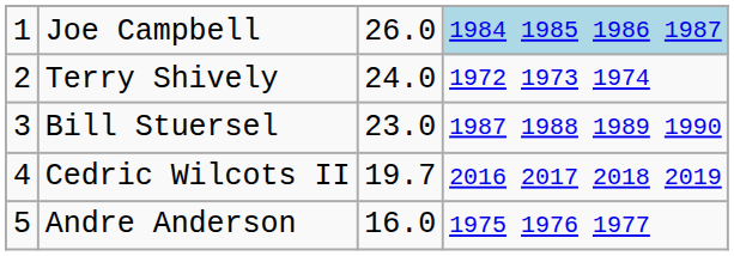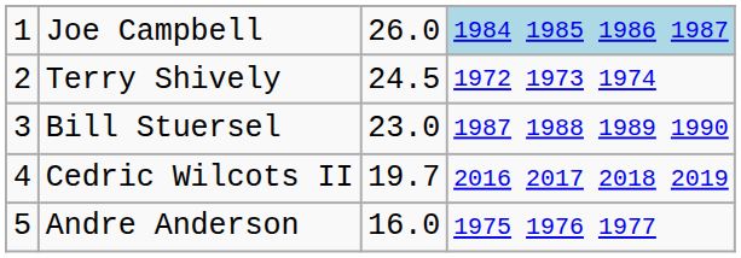 <table class="wikitable">
 <tr>
 </tr>
 <tr>
 <td>1</td>
 <td>Joe Campbell</td>
 <td>26.0</td>
 <td style="background: lightblue; font-size:80%;"><a href='#'>1984</a> <a href='#'>1985</a> <a href='#'>1986</a> <a href='#'>1987</a></td>
 </tr>
 <tr>
 <td>2</td>
 <td>Terry Shively</td>
-<td>24.0</td>
+<td>24.5</td>
 <td style="font-size:80%;"><a href='#'>1972</a> <a href='#'>1973</a> <a href='#'>1974</a></td>
 </tr>
 <tr>
 <td>3</td>
 <td>Bill Stuersel</td>
 <td>23.0</td>
 <td style="font-size:80%;"><a href='#'>1987</a> <a href='#'>1988</a> <a href='#'>1989</a> <a href='#'>1990</a></td>
 </tr>
 <tr>
 <td>4</td>
 <td>Cedric Wilcots II</td>
 <td>19.7</td>
 <td style="font-size:80%;"><a href='#'>2016</a> <a href='#'>2017</a> <a href='#'>2018</a> <a href='#'>2019</a></td>
 </tr>
 <tr>
 <td>5</td>
 <td>Andre Anderson</td>
 <td>16.0</td>
 <td style="font-size:80%;"><a href='#'>1975</a> <a href='#'>1976</a> <a href='#'>1977</a></td>
 </tr>
 </table>
